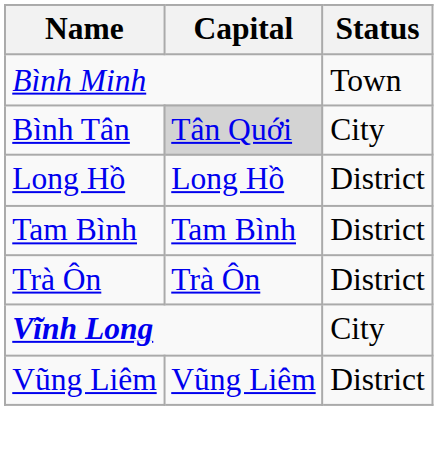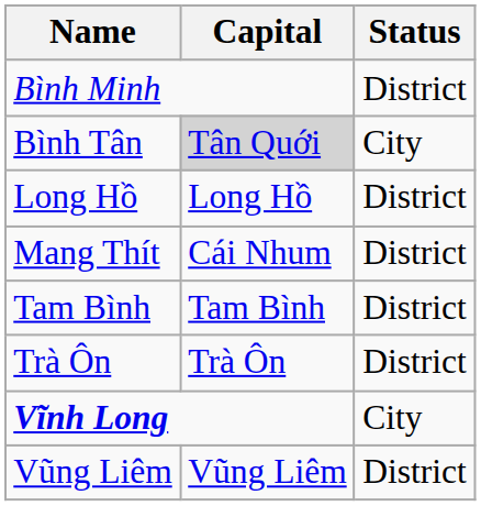 <table class="wikitable sortable">
 <tr>
 <th>Name</th>
 <th>Capital</th>
 <th>Status</th>
 </tr>
 <tr>
 <td colspan="2"><em><a href='#'>Bình Minh</a></em></td>
-<td>Town</td>
+<td>District</td>
 </tr>
 <tr>
 <td><a href='#'>Bình Tân</a></td>
 <td style="background: lightgrey;"><a href='#'>Tân Quới</a></td>
 <td>City</td>
 </tr>
 <tr>
 <td><a href='#'>Long Hồ</a></td>
 <td><a href='#'>Long Hồ</a></td>
+<td>District</td>
+</tr>
+<tr>
+<td><a href='#'>Mang Thít</a></td>
+<td><a href='#'>Cái Nhum</a></td>
 <td>District</td>
 </tr>
 <tr>
 <td><a href='#'>Tam Bình</a></td>
 <td><a href='#'>Tam Bình</a></td>
 <td>District</td>
 </tr>
 <tr>
 <td><a href='#'>Trà Ôn</a></td>
 <td><a href='#'>Trà Ôn</a></td>
 <td>District</td>
 </tr>
 <tr>
 <td colspan="2"><strong><em><a href='#'>Vĩnh Long</a></em></strong></td>
 <td>City</td>
 </tr>
 <tr>
 <td><a href='#'>Vũng Liêm</a></td>
 <td><a href='#'>Vũng Liêm</a></td>
 <td>District</td>
 </tr>
 </table>
